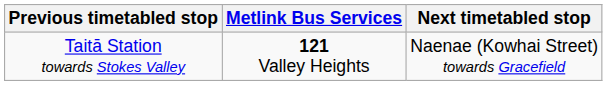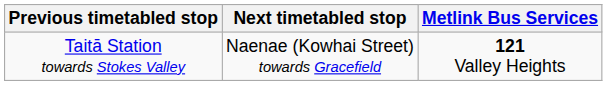 <table class="wikitable">
 <tr>
 <th>Previous timetabled stop</th>
+<th>Next timetabled stop</th>
 <th><a href='#'>Metlink Bus Services</a></th>
-<th>Next timetabled stop</th>
 </tr>
 <tr>
 <td align="center"><a href='#'>Taitā Station</a><br><small><em>towards <a href='#'>Stokes Valley</a></em></small></td>
+<td align="center">Naenae (Kowhai Street)<br><small><em>towards <a href='#'>Gracefield</a></em></small></td>
 <td align="center"><span><strong>121</strong></span><br>Valley Heights</td>
-<td align="center">Naenae (Kowhai Street)<br><small><em>towards <a href='#'>Gracefield</a></em></small></td>
 </tr>
 </table>
